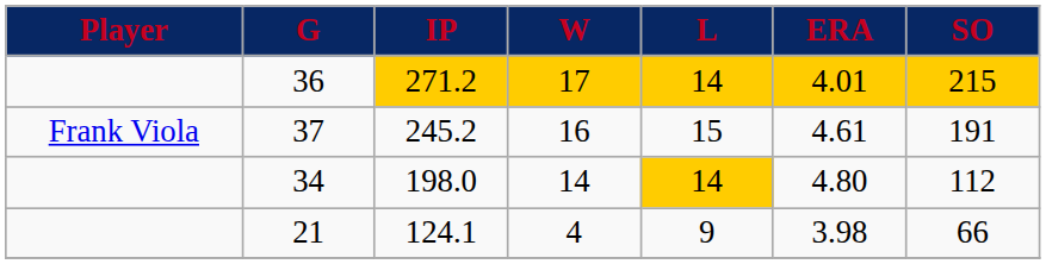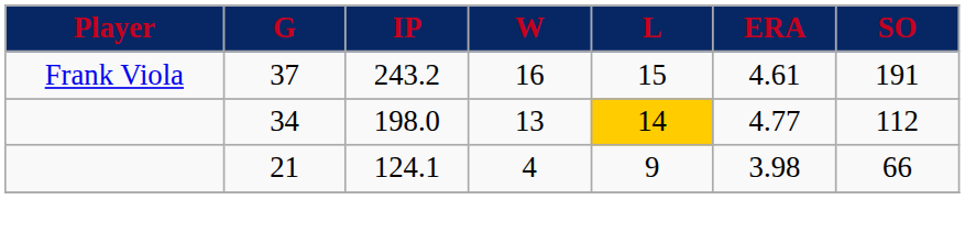 <table class="wikitable sortable">
 <tr>
 <th style="background:#072764;color:#c6011f;" width="16%">Player</th>
 <th style="background:#072764;color:#c6011f;" width="9%">G</th>
 <th style="background:#072764;color:#c6011f;" width="9%">IP</th>
 <th style="background:#072764;color:#c6011f;" width="9%">W</th>
 <th style="background:#072764;color:#c6011f;" width="9%">L</th>
 <th style="background:#072764;color:#c6011f;" width="9%">ERA</th>
 <th style="background:#072764;color:#c6011f;" width="9%">SO</th>
 </tr>
-<tr align="center">
-<td></td>
-<td>36</td>
-<td bgcolor="#FFCC00">271.2</td>
-<td bgcolor="#FFCC00">17</td>
-<td bgcolor="#FFCC00">14</td>
-<td bgcolor="#FFCC00">4.01</td>
-<td bgcolor="#FFCC00">215</td>
-</tr>
 <tr align=center>
 <td><a href='#'>Frank Viola</a></td>
 <td>37</td>
-<td>245.2</td>
+<td>243.2</td>
 <td>16</td>
 <td>15</td>
 <td>4.61</td>
 <td>191</td>
 </tr>
 <tr align="center">
 <td></td>
 <td>34</td>
 <td>198.0</td>
-<td>14</td>
+<td>13</td>
 <td bgcolor="#FFCC00">14</td>
-<td>4.80</td>
+<td>4.77</td>
 <td>112</td>
 </tr>
 <tr align="center">
 <td></td>
 <td>21</td>
 <td>124.1</td>
 <td>4</td>
 <td>9</td>
 <td>3.98</td>
 <td>66</td>
 </tr>
 <tr align="center">
 </tr>
 </table>
